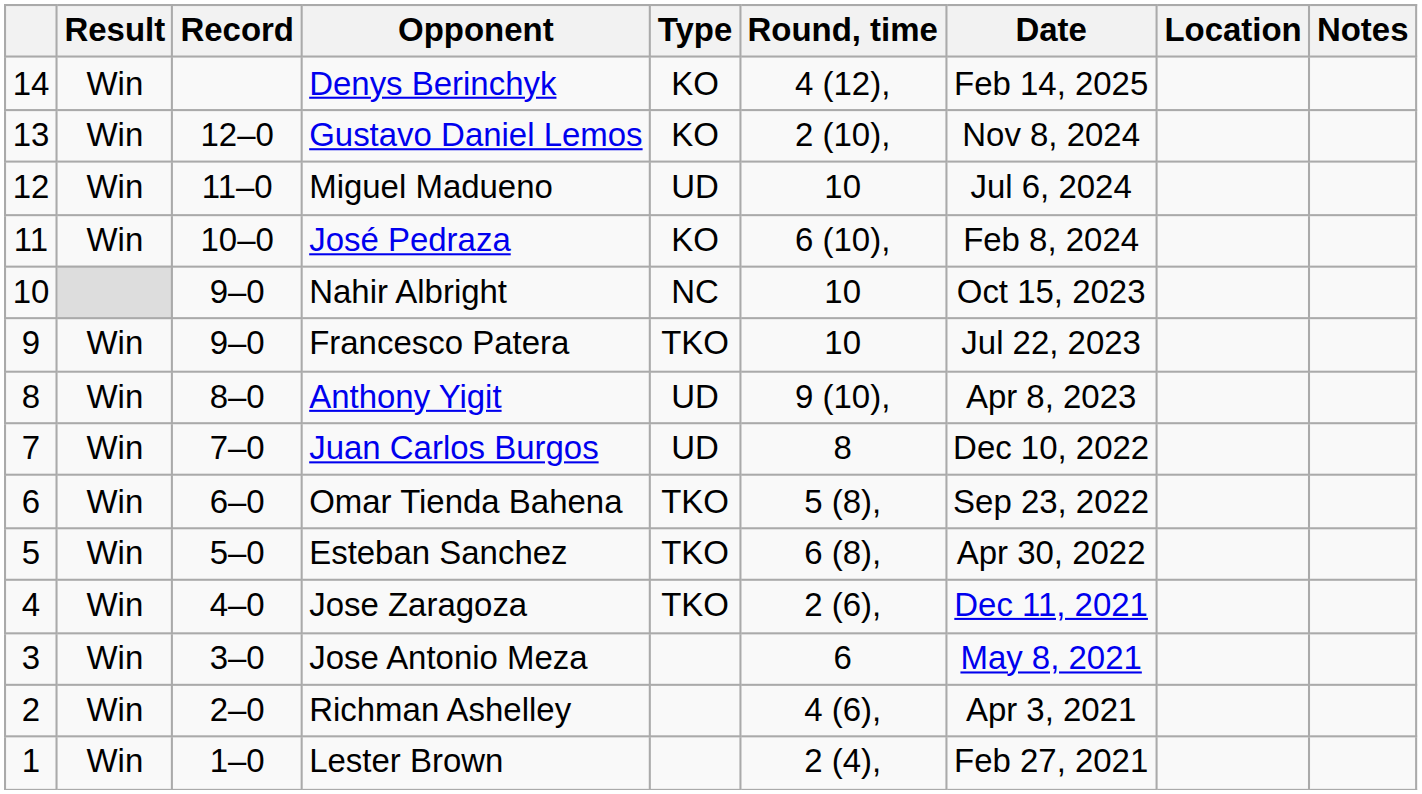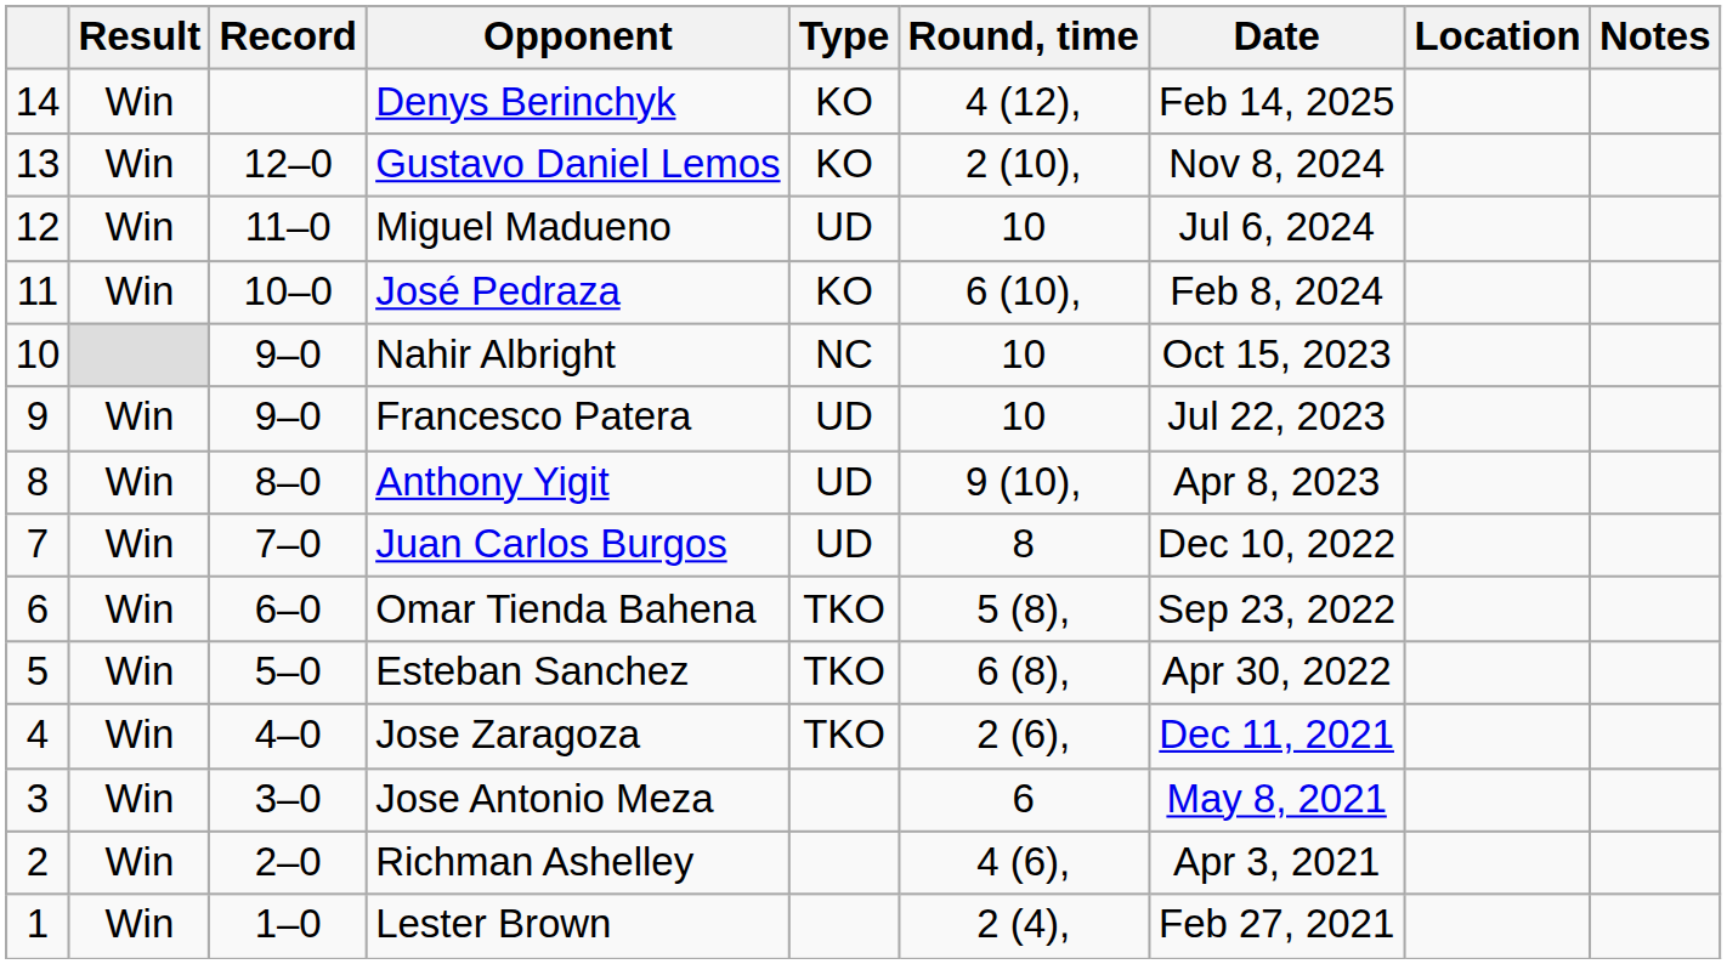 <table class=wikitable style=text-align:center>
 <tr>
 <th></th>
 <th>Result</th>
 <th>Record</th>
 <th>Opponent</th>
 <th>Type</th>
 <th>Round, time</th>
 <th>Date</th>
 <th>Location</th>
 <th>Notes</th>
 </tr>
 <tr>
 <td>14</td>
 <td>Win</td>
 <td></td>
 <td align=left><a href='#'>Denys Berinchyk</a></td>
 <td>KO</td>
 <td>4 (12), </td>
 <td>Feb 14, 2025</td>
 <td align=left></td>
 <td align=left></td>
 </tr>
 <tr>
 <td>13</td>
 <td>Win</td>
 <td>12–0 </td>
 <td align=left><a href='#'>Gustavo Daniel Lemos</a></td>
 <td>KO</td>
 <td>2 (10), </td>
 <td>Nov 8, 2024</td>
 <td align=left></td>
 <td align=left></td>
 </tr>
 <tr>
 <td>12</td>
 <td>Win</td>
 <td>11–0 </td>
 <td align=left>Miguel Madueno</td>
 <td>UD</td>
 <td>10</td>
 <td>Jul 6, 2024</td>
 <td align=left></td>
 <td align=left></td>
 </tr>
 <tr>
 <td>11</td>
 <td>Win</td>
 <td>10–0 </td>
 <td align=left><a href='#'>José Pedraza</a></td>
 <td>KO</td>
 <td>6 (10), </td>
 <td>Feb 8, 2024</td>
 <td align=left></td>
 <td align=left></td>
 </tr>
 <tr>
 <td>10</td>
 <td style=background:#DDD></td>
 <td>9–0 </td>
 <td align=left>Nahir Albright</td>
 <td>NC</td>
 <td>10</td>
 <td>Oct 15, 2023</td>
 <td align=left></td>
 <td align=left></td>
 </tr>
 <tr>
 <td>9</td>
 <td>Win</td>
 <td>9–0</td>
 <td align=left>Francesco Patera</td>
-<td>TKO</td>
+<td>UD</td>
 <td>10</td>
 <td>Jul 22, 2023</td>
 <td align=left></td>
 <td align=left></td>
 </tr>
 <tr>
 <td>8</td>
 <td>Win</td>
 <td>8–0</td>
 <td align=left><a href='#'>Anthony Yigit</a></td>
 <td>UD</td>
 <td>9 (10), </td>
 <td>Apr 8, 2023</td>
 <td align=left></td>
 <td align=left></td>
 </tr>
 <tr>
 <td>7</td>
 <td>Win</td>
 <td>7–0</td>
 <td align=left><a href='#'>Juan Carlos Burgos</a></td>
 <td>UD</td>
 <td>8</td>
 <td>Dec 10, 2022</td>
 <td align=left></td>
 <td align=left></td>
 </tr>
 <tr>
 <td>6</td>
 <td>Win</td>
 <td>6–0</td>
 <td align=left>Omar Tienda Bahena</td>
 <td>TKO</td>
 <td>5 (8), </td>
 <td>Sep 23, 2022</td>
 <td align=left></td>
 <td align=left></td>
 </tr>
 <tr>
 <td>5</td>
 <td>Win</td>
 <td>5–0</td>
 <td align=left>Esteban Sanchez</td>
 <td>TKO</td>
 <td>6 (8), </td>
 <td>Apr 30, 2022</td>
 <td align=left></td>
 <td align=left></td>
 </tr>
 <tr>
 <td>4</td>
 <td>Win</td>
 <td>4–0</td>
 <td align=left>Jose Zaragoza</td>
 <td>TKO</td>
 <td>2 (6), </td>
 <td><a href='#'>Dec 11, 2021</a></td>
 <td align=left></td>
 <td align=left></td>
 </tr>
 <tr>
 <td>3</td>
 <td>Win</td>
 <td>3–0</td>
 <td align=left>Jose Antonio Meza</td>
 <td></td>
 <td>6</td>
 <td><a href='#'>May 8, 2021</a></td>
 <td align=left></td>
 <td align=left></td>
 </tr>
 <tr>
 <td>2</td>
 <td>Win</td>
 <td>2–0</td>
 <td align=left>Richman Ashelley</td>
 <td></td>
 <td>4 (6), </td>
 <td>Apr 3, 2021</td>
 <td align=left></td>
 <td align=left></td>
 </tr>
 <tr>
 <td>1</td>
 <td>Win</td>
 <td>1–0</td>
 <td align=left>Lester Brown</td>
 <td></td>
 <td>2 (4), </td>
 <td>Feb 27, 2021</td>
 <td align=left></td>
 <td align=left></td>
 </tr>
 </table>
